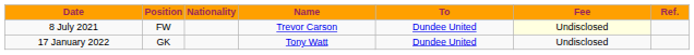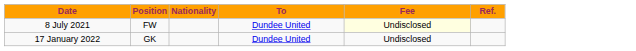 <table class="wikitable"  style="text-align:center; font-size:90%; ">
 <tr>
 <th style="background:#ffa000; color:#98285c; width:200px;">Date</th>
 <th style="background:#ffa000; color:#98285c; width:50px;">Position</th>
 <th style="background:#ffa000; color:#98285c; width:50px;">Nationality</th>
-<th style="background:#ffa000; color:#98285c; width:200px;">Name</th>
 <th style="background:#ffa000; color:#98285c; width:200px;">To</th>
 <th style="background:#ffa000; color:#98285c; width:200px;">Fee</th>
 <th style="background:#ffa000; color:#98285c; width:50px;">Ref.</th>
 </tr>
 <tr>
 <td>8 July 2021</td>
 <td>FW</td>
 <td></td>
-<td><a href='#'>Trevor Carson</a></td>
 <td><a href='#'>Dundee United</a></td>
 <td style="background: lightyellow;">Undisclosed</td>
 <td></td>
 </tr>
 <tr>
 <td>17 January 2022</td>
 <td>GK</td>
 <td></td>
-<td><a href='#'>Tony Watt</a></td>
 <td><a href='#'>Dundee United</a></td>
 <td>Undisclosed</td>
 <td></td>
 </tr>
 </table>
